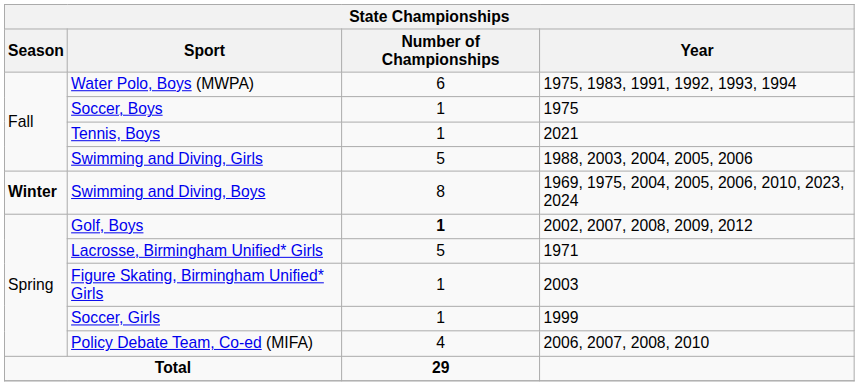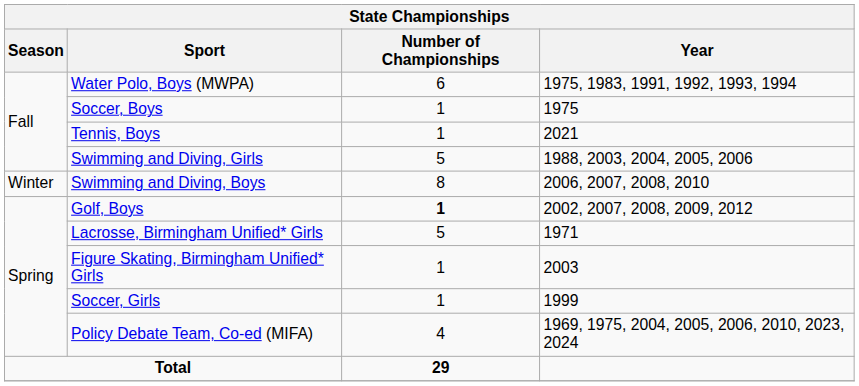 <table class="wikitable">
 <tr>
 <th colspan="4">State Championships</th>
 </tr>
 <tr>
 <th>Season</th>
 <th>Sport</th>
 <th>Number of Championships</th>
 <th>Year</th>
 </tr>
 <tr>
 <td rowspan="4">Fall</td>
 <td><a href='#'>Water Polo, Boys</a> (MWPA)</td>
 <td align="center">6</td>
 <td>1975, 1983, 1991, 1992, 1993, 1994</td>
 </tr>
 <tr>
 <td><a href='#'>Soccer, Boys</a></td>
 <td align="center">1</td>
 <td>1975</td>
 </tr>
 <tr>
 <td><a href='#'>Tennis, Boys</a></td>
 <td align="center">1</td>
 <td>2021</td>
 </tr>
 <tr>
 <td><a href='#'>Swimming and Diving, Girls</a></td>
 <td align="center">5</td>
 <td>1988, 2003, 2004, 2005, 2006</td>
 </tr>
 <tr>
-<td rowspan="1"><strong>Winter</strong></td>
+<td rowspan="1">Winter</td>
 <td><a href='#'>Swimming and Diving, Boys</a></td>
 <td align="center">8</td>
-<td>1969, 1975, 2004, 2005, 2006, 2010, 2023, 2024</td>
+<td>2006, 2007, 2008, 2010</td>
 </tr>
 <tr>
 <td rowspan="5">Spring</td>
 <td><a href='#'>Golf, Boys</a></td>
 <td align="center"><strong>1</strong></td>
 <td>2002, 2007, 2008, 2009, 2012</td>
 </tr>
 <tr>
 <td><a href='#'>Lacrosse, Birmingham Unified* Girls</a></td>
 <td align="center">5</td>
 <td>1971</td>
 </tr>
 <tr>
 <td><a href='#'>Figure Skating, Birmingham Unified* Girls</a></td>
 <td align="center">1</td>
 <td>2003</td>
 </tr>
 <tr>
 <td><a href='#'>Soccer, Girls</a></td>
 <td align="center">1</td>
 <td>1999</td>
 </tr>
 <tr>
 <td><a href='#'>Policy Debate Team, Co-ed</a> (MIFA)</td>
 <td align="center">4</td>
-<td>2006, 2007, 2008, 2010</td>
+<td>1969, 1975, 2004, 2005, 2006, 2010, 2023, 2024</td>
 </tr>
 <tr>
 <td align="center" colspan="2"><strong>Total</strong></td>
 <td align="center"><strong>29</strong></td>
 <td></td>
 </tr>
 <tr>
 </tr>
 </table>
